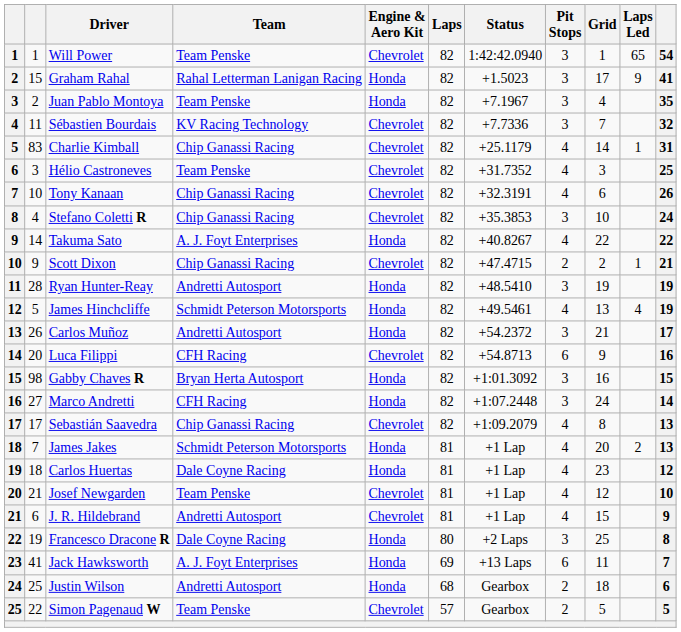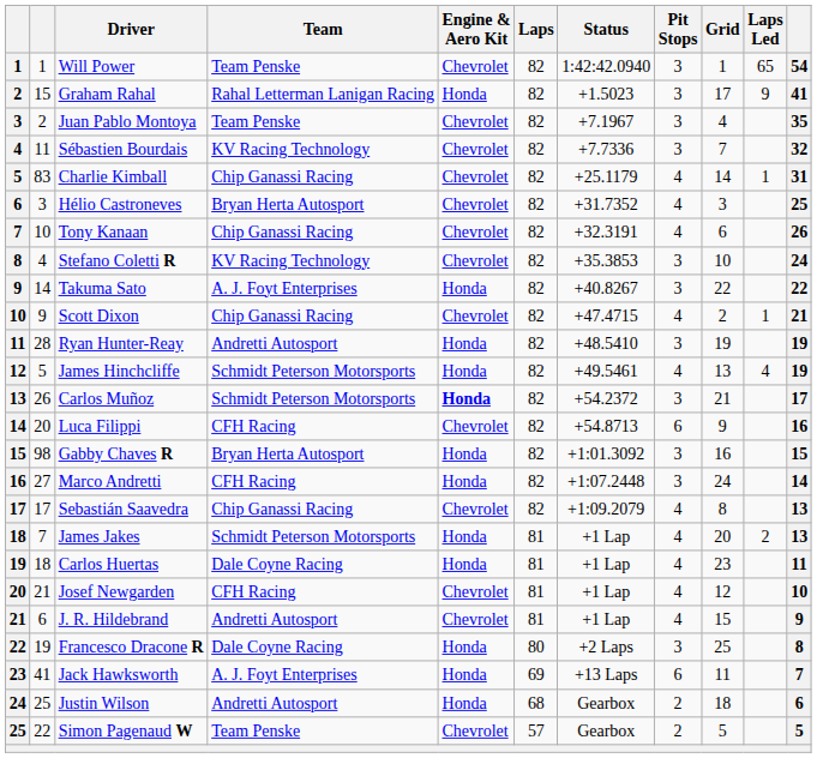 <table class="wikitable" style="text-align:center; font-size: 95%;">
 <tr>
 <th></th>
 <th></th>
 <th>Driver</th>
 <th>Team</th>
 <th>Engine &<br>Aero Kit</th>
 <th>Laps</th>
 <th>Status</th>
 <th>Pit<br>Stops</th>
 <th>Grid</th>
 <th>Laps<br>Led</th>
 <th></th>
 </tr>
 <tr>
 <th>1</th>
 <td>1</td>
 <td align=left> <a href='#'>Will Power</a></td>
 <td align=left><a href='#'>Team Penske</a></td>
 <td align=left><a href='#'>Chevrolet</a></td>
 <td>82</td>
 <td>1:42:42.0940</td>
 <td>3</td>
 <td>1</td>
 <td>65</td>
 <th>54</th>
 </tr>
 <tr>
 <th>2</th>
 <td>15</td>
 <td align=left> <a href='#'>Graham Rahal</a></td>
 <td align=left><a href='#'>Rahal Letterman Lanigan Racing</a></td>
 <td align=left><a href='#'>Honda</a></td>
 <td>82</td>
 <td>+1.5023</td>
 <td>3</td>
 <td>17</td>
 <td>9</td>
 <th>41</th>
 </tr>
 <tr>
 <th>3</th>
 <td>2</td>
 <td align=left> <a href='#'>Juan Pablo Montoya</a></td>
 <td align=left><a href='#'>Team Penske</a></td>
-<td align=left><a href='#'>Honda</a></td>
+<td align=left><a href='#'>Chevrolet</a></td>
 <td>82</td>
 <td>+7.1967</td>
 <td>3</td>
 <td>4</td>
 <td></td>
 <th>35</th>
 </tr>
 <tr>
 <th>4</th>
 <td>11</td>
 <td align=left> <a href='#'>Sébastien Bourdais</a></td>
 <td align=left><a href='#'>KV Racing Technology</a></td>
 <td align=left><a href='#'>Chevrolet</a></td>
 <td>82</td>
 <td>+7.7336</td>
 <td>3</td>
 <td>7</td>
 <td></td>
 <th>32</th>
 </tr>
 <tr>
 <th>5</th>
 <td>83</td>
 <td align=left> <a href='#'>Charlie Kimball</a></td>
 <td align=left><a href='#'>Chip Ganassi Racing</a></td>
 <td align=left><a href='#'>Chevrolet</a></td>
 <td>82</td>
 <td>+25.1179</td>
 <td>4</td>
 <td>14</td>
 <td>1</td>
 <th>31</th>
 </tr>
 <tr>
 <th>6</th>
 <td>3</td>
 <td align=left> <a href='#'>Hélio Castroneves</a></td>
-<td align=left><a href='#'>Team Penske</a></td>
+<td align=left><a href='#'>Bryan Herta Autosport</a></td>
 <td align=left><a href='#'>Chevrolet</a></td>
 <td>82</td>
 <td>+31.7352</td>
 <td>4</td>
 <td>3</td>
 <td></td>
 <th>25</th>
 </tr>
 <tr>
 <th>7</th>
 <td>10</td>
 <td align=left> <a href='#'>Tony Kanaan</a></td>
 <td align=left><a href='#'>Chip Ganassi Racing</a></td>
 <td align=left><a href='#'>Chevrolet</a></td>
 <td>82</td>
 <td>+32.3191</td>
 <td>4</td>
 <td>6</td>
 <td></td>
 <th>26</th>
 </tr>
 <tr>
 <th>8</th>
 <td>4</td>
 <td align=left> <a href='#'>Stefano Coletti</a> <strong><span>R</span></strong></td>
-<td align=left><a href='#'>Chip Ganassi Racing</a></td>
+<td align=left><a href='#'>KV Racing Technology</a></td>
 <td align=left><a href='#'>Chevrolet</a></td>
 <td>82</td>
 <td>+35.3853</td>
 <td>3</td>
 <td>10</td>
 <td></td>
 <th>24</th>
 </tr>
 <tr>
 <th>9</th>
 <td>14</td>
 <td align=left> <a href='#'>Takuma Sato</a></td>
 <td align=left><a href='#'>A. J. Foyt Enterprises</a></td>
 <td align=left><a href='#'>Honda</a></td>
 <td>82</td>
 <td>+40.8267</td>
-<td>4</td>
+<td>3</td>
 <td>22</td>
 <td></td>
 <th>22</th>
 </tr>
 <tr>
 <th>10</th>
 <td>9</td>
 <td align=left> <a href='#'>Scott Dixon</a></td>
 <td align=left><a href='#'>Chip Ganassi Racing</a></td>
 <td align=left><a href='#'>Chevrolet</a></td>
 <td>82</td>
 <td>+47.4715</td>
-<td>2</td>
+<td>4</td>
 <td>2</td>
 <td>1</td>
 <th>21</th>
 </tr>
 <tr>
 <th>11</th>
 <td>28</td>
 <td align=left> <a href='#'>Ryan Hunter-Reay</a></td>
 <td align=left><a href='#'>Andretti Autosport</a></td>
 <td align=left><a href='#'>Honda</a></td>
 <td>82</td>
 <td>+48.5410</td>
 <td>3</td>
 <td>19</td>
 <td></td>
 <th>19</th>
 </tr>
 <tr>
 <th>12</th>
 <td>5</td>
 <td align=left> <a href='#'>James Hinchcliffe</a></td>
 <td align=left><a href='#'>Schmidt Peterson Motorsports</a></td>
 <td align=left><a href='#'>Honda</a></td>
 <td>82</td>
 <td>+49.5461</td>
 <td>4</td>
 <td>13</td>
 <td>4</td>
 <th>19</th>
 </tr>
 <tr>
 <th>13</th>
 <td>26</td>
 <td align=left> <a href='#'>Carlos Muñoz</a></td>
-<td align=left><a href='#'>Andretti Autosport</a></td>
-<td align=left><a href='#'>Honda</a></td>
+<td align=left><a href='#'>Schmidt Peterson Motorsports</a></td>
+<td align=left><strong><a href='#'>Honda</a></strong></td>
 <td>82</td>
 <td>+54.2372</td>
 <td>3</td>
 <td>21</td>
 <td></td>
 <th>17</th>
 </tr>
 <tr>
 <th>14</th>
 <td>20</td>
 <td align=left> <a href='#'>Luca Filippi</a></td>
 <td align=left><a href='#'>CFH Racing</a></td>
 <td align=left><a href='#'>Chevrolet</a></td>
 <td>82</td>
 <td>+54.8713</td>
 <td>6</td>
 <td>9</td>
 <td></td>
 <th>16</th>
 </tr>
 <tr>
 <th>15</th>
 <td>98</td>
 <td align=left> <a href='#'>Gabby Chaves</a> <strong><span>R</span></strong></td>
 <td align=left><a href='#'>Bryan Herta Autosport</a></td>
 <td align=left><a href='#'>Honda</a></td>
 <td>82</td>
 <td>+1:01.3092</td>
 <td>3</td>
 <td>16</td>
 <td></td>
 <th>15</th>
 </tr>
 <tr>
 <th>16</th>
 <td>27</td>
 <td align=left> <a href='#'>Marco Andretti</a></td>
 <td align=left><a href='#'>CFH Racing</a></td>
 <td align=left><a href='#'>Honda</a></td>
 <td>82</td>
 <td>+1:07.2448</td>
 <td>3</td>
 <td>24</td>
 <td></td>
 <th>14</th>
 </tr>
 <tr>
 <th>17</th>
 <td>17</td>
 <td align=left> <a href='#'>Sebastián Saavedra</a></td>
 <td align=left><a href='#'>Chip Ganassi Racing</a></td>
 <td align=left><a href='#'>Chevrolet</a></td>
 <td>82</td>
 <td>+1:09.2079</td>
 <td>4</td>
 <td>8</td>
 <td></td>
 <th>13</th>
 </tr>
 <tr>
 <th>18</th>
 <td>7</td>
 <td align=left> <a href='#'>James Jakes</a></td>
 <td align=left><a href='#'>Schmidt Peterson Motorsports</a></td>
 <td align=left><a href='#'>Honda</a></td>
 <td>81</td>
 <td>+1 Lap</td>
 <td>4</td>
 <td>20</td>
 <td>2</td>
 <th>13</th>
 </tr>
 <tr>
 <th>19</th>
 <td>18</td>
 <td align=left> <a href='#'>Carlos Huertas</a></td>
 <td align=left><a href='#'>Dale Coyne Racing</a></td>
 <td align=left><a href='#'>Honda</a></td>
 <td>81</td>
 <td>+1 Lap</td>
 <td>4</td>
 <td>23</td>
 <td></td>
-<th>12</th>
+<th>11</th>
 </tr>
 <tr>
 <th>20</th>
 <td>21</td>
 <td align=left> <a href='#'>Josef Newgarden</a></td>
-<td align=left><a href='#'>Team Penske</a></td>
+<td align=left><a href='#'>CFH Racing</a></td>
 <td align=left><a href='#'>Chevrolet</a></td>
 <td>81</td>
 <td>+1 Lap</td>
 <td>4</td>
 <td>12</td>
 <td></td>
 <th>10</th>
 </tr>
 <tr>
 <th>21</th>
 <td>6</td>
 <td align=left> <a href='#'>J. R. Hildebrand</a></td>
 <td align=left><a href='#'>Andretti Autosport</a></td>
 <td align=left><a href='#'>Chevrolet</a></td>
 <td>81</td>
 <td>+1 Lap</td>
 <td>4</td>
 <td>15</td>
 <td></td>
 <th>9</th>
 </tr>
 <tr>
 <th>22</th>
 <td>19</td>
 <td align=left> <a href='#'>Francesco Dracone</a> <strong><span>R</span></strong></td>
 <td align=left><a href='#'>Dale Coyne Racing</a></td>
 <td align=left><a href='#'>Honda</a></td>
 <td>80</td>
 <td>+2 Laps</td>
 <td>3</td>
 <td>25</td>
 <td></td>
 <th>8</th>
 </tr>
 <tr>
 <th>23</th>
 <td>41</td>
 <td align=left> <a href='#'>Jack Hawksworth</a></td>
 <td align=left><a href='#'>A. J. Foyt Enterprises</a></td>
 <td align=left><a href='#'>Honda</a></td>
 <td>69</td>
 <td>+13 Laps</td>
 <td>6</td>
 <td>11</td>
 <td></td>
 <th>7</th>
 </tr>
 <tr>
 <th>24</th>
 <td>25</td>
 <td align=left> <a href='#'>Justin Wilson</a></td>
 <td align=left><a href='#'>Andretti Autosport</a></td>
 <td align=left><a href='#'>Honda</a></td>
 <td>68</td>
 <td>Gearbox</td>
 <td>2</td>
 <td>18</td>
 <td></td>
 <th>6</th>
 </tr>
 <tr>
 <th>25</th>
 <td>22</td>
 <td align=left> <a href='#'>Simon Pagenaud</a> <strong><span>W</span></strong></td>
 <td align=left><a href='#'>Team Penske</a></td>
 <td align=left><a href='#'>Chevrolet</a></td>
 <td>57</td>
 <td>Gearbox</td>
 <td>2</td>
 <td>5</td>
 <td></td>
 <th>5</th>
 </tr>
 <tr>
 <th colspan=11 align=center></th>
 </tr>
 </table>
